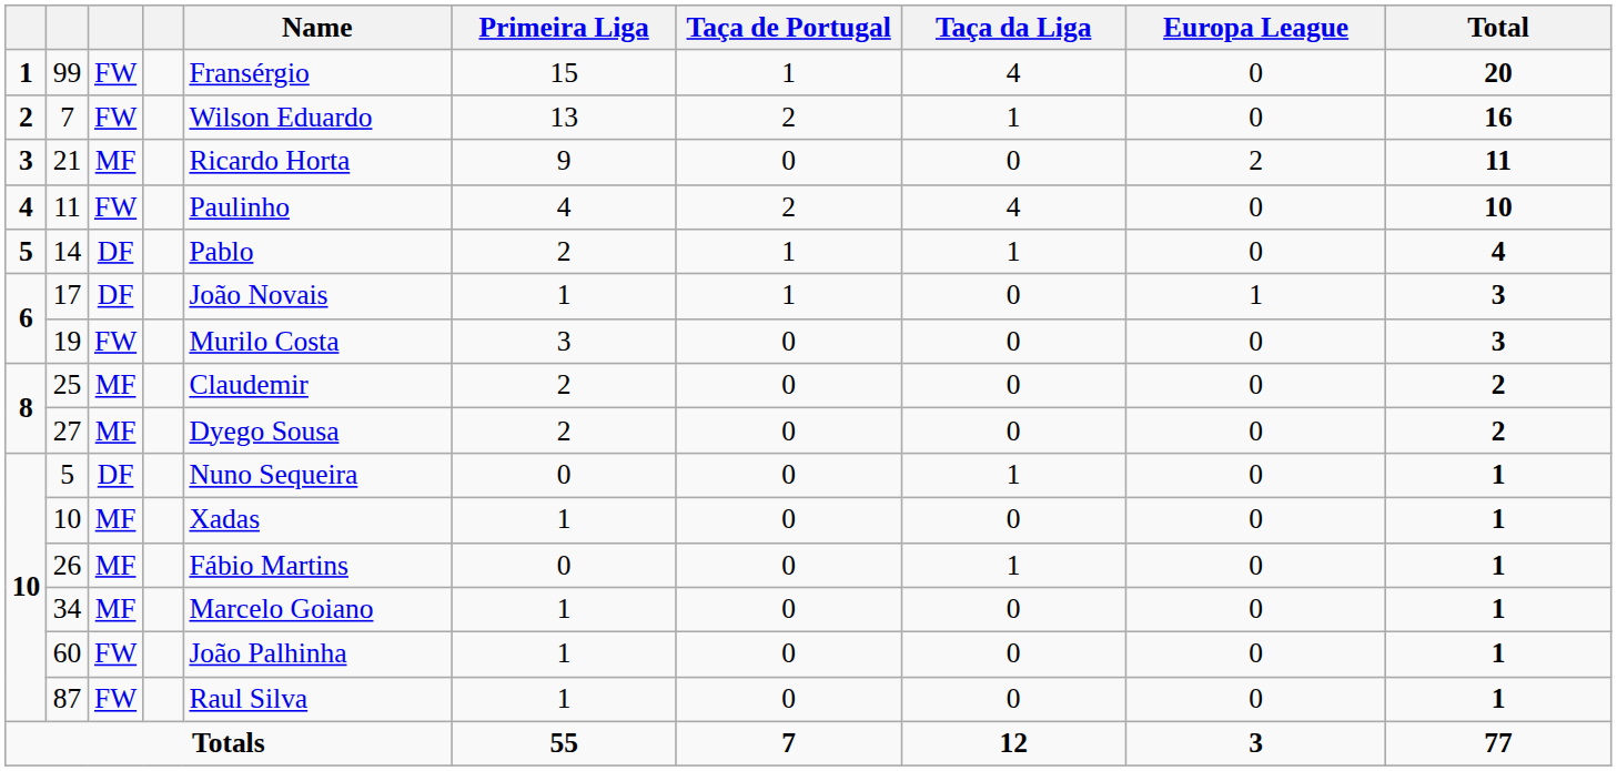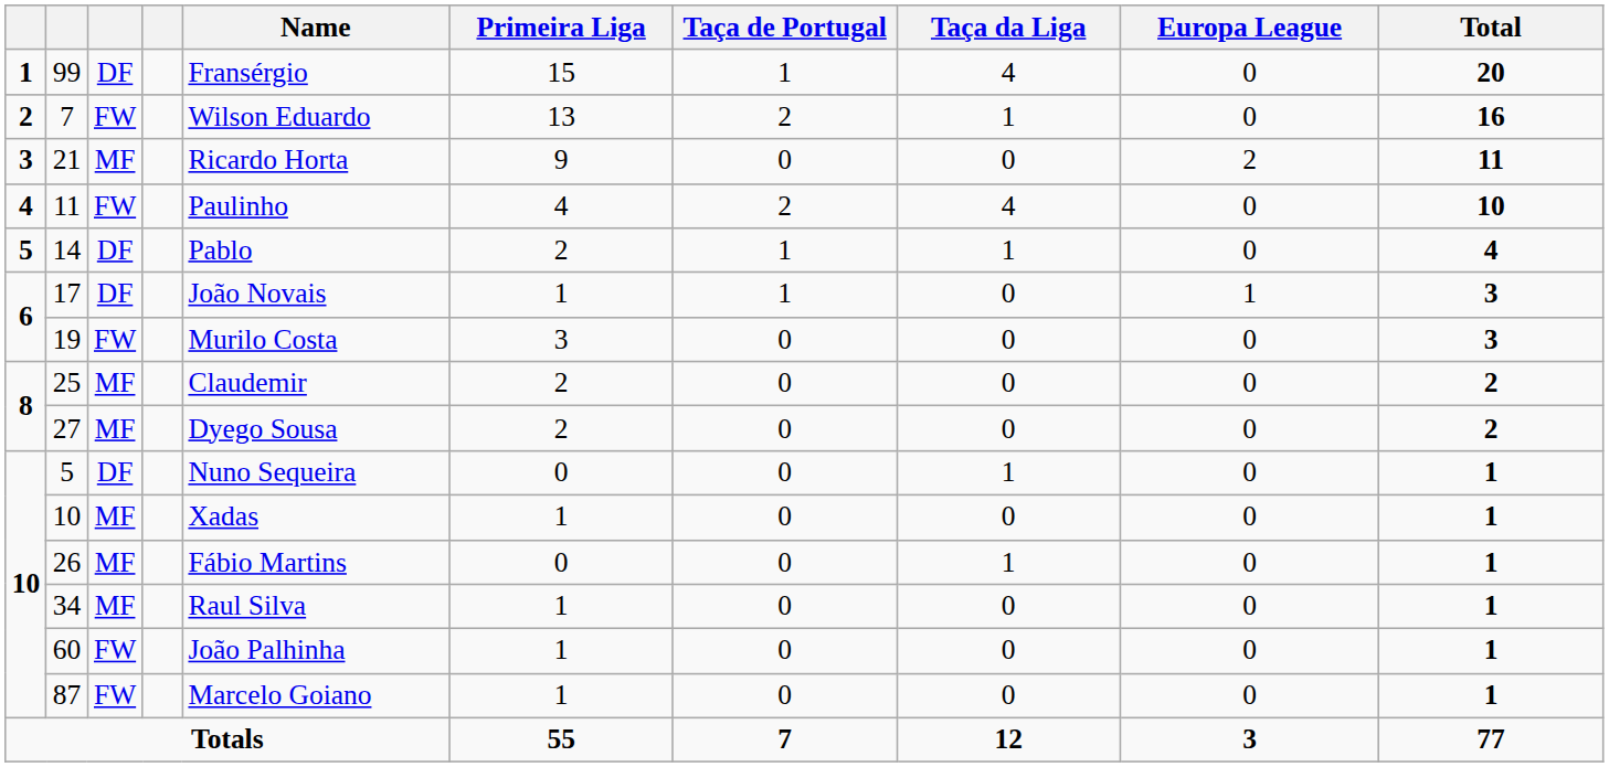 <table class="wikitable" style="text-align:center">
 <tr>
 <th width=15></th>
 <th width=15></th>
 <th width=15></th>
 <th width=15></th>
 <th width=145>Name</th>
 <th width=120><a href='#'>Primeira Liga</a></th>
 <th width=120><a href='#'>Taça de Portugal</a></th>
 <th width=120><a href='#'>Taça da Liga</a></th>
 <th width=140><a href='#'>Europa League</a></th>
 <th width=120>Total</th>
 </tr>
 <tr>
 <td><strong>1</strong></td>
 <td>99</td>
-<td><a href='#'>FW</a></td>
+<td><a href='#'>DF</a></td>
 <td></td>
 <td align=left><a href='#'>Fransérgio</a></td>
 <td>15</td>
 <td>1</td>
 <td>4</td>
 <td>0</td>
 <td><strong>20</strong></td>
 </tr>
 <tr>
 <td><strong>2</strong></td>
 <td>7</td>
 <td><a href='#'>FW</a></td>
 <td></td>
 <td align=left><a href='#'>Wilson Eduardo</a></td>
 <td>13</td>
 <td>2</td>
 <td>1</td>
 <td>0</td>
 <td><strong>16</strong></td>
 </tr>
 <tr>
 <td><strong>3</strong></td>
 <td>21</td>
 <td><a href='#'>MF</a></td>
 <td></td>
 <td align=left><a href='#'>Ricardo Horta</a></td>
 <td>9</td>
 <td>0</td>
 <td>0</td>
 <td>2</td>
 <td><strong>11</strong></td>
 </tr>
 <tr>
 <td><strong>4</strong></td>
 <td>11</td>
 <td><a href='#'>FW</a></td>
 <td></td>
 <td align=left><a href='#'>Paulinho</a></td>
 <td>4</td>
 <td>2</td>
 <td>4</td>
 <td>0</td>
 <td><strong>10</strong></td>
 </tr>
 <tr>
 <td><strong>5</strong></td>
 <td>14</td>
 <td><a href='#'>DF</a></td>
 <td></td>
 <td align=left><a href='#'>Pablo</a></td>
 <td>2</td>
 <td>1</td>
 <td>1</td>
 <td>0</td>
 <td><strong>4</strong></td>
 </tr>
 <tr>
 <td rowspan="2"><strong>6</strong></td>
 <td>17</td>
 <td><a href='#'>DF</a></td>
 <td></td>
 <td align=left><a href='#'>João Novais</a></td>
 <td>1</td>
 <td>1</td>
 <td>0</td>
 <td>1</td>
 <td><strong>3</strong></td>
 </tr>
 <tr>
 <td>19</td>
 <td><a href='#'>FW</a></td>
 <td></td>
 <td align=left><a href='#'>Murilo Costa</a></td>
 <td>3</td>
 <td>0</td>
 <td>0</td>
 <td>0</td>
 <td><strong>3</strong></td>
 </tr>
 <tr>
 <td rowspan="2"><strong>8</strong></td>
 <td>25</td>
 <td><a href='#'>MF</a></td>
 <td></td>
 <td align=left><a href='#'>Claudemir</a></td>
 <td>2</td>
 <td>0</td>
 <td>0</td>
 <td>0</td>
 <td><strong>2</strong></td>
 </tr>
 <tr>
 <td>27</td>
 <td><a href='#'>MF</a></td>
 <td></td>
 <td align=left><a href='#'>Dyego Sousa</a></td>
 <td>2</td>
 <td>0</td>
 <td>0</td>
 <td>0</td>
 <td><strong>2</strong></td>
 </tr>
 <tr>
 <td rowspan="6"><strong>10</strong></td>
 <td>5</td>
 <td><a href='#'>DF</a></td>
 <td></td>
 <td align=left><a href='#'>Nuno Sequeira</a></td>
 <td>0</td>
 <td>0</td>
 <td>1</td>
 <td>0</td>
 <td><strong>1</strong></td>
 </tr>
 <tr>
 <td>10</td>
 <td><a href='#'>MF</a></td>
 <td></td>
 <td align=left><a href='#'>Xadas</a></td>
 <td>1</td>
 <td>0</td>
 <td>0</td>
 <td>0</td>
 <td><strong>1</strong></td>
 </tr>
 <tr>
 <td>26</td>
 <td><a href='#'>MF</a></td>
 <td></td>
 <td align=left><a href='#'>Fábio Martins</a></td>
 <td>0</td>
 <td>0</td>
 <td>1</td>
 <td>0</td>
 <td><strong>1</strong></td>
 </tr>
 <tr>
 <td>34</td>
 <td><a href='#'>MF</a></td>
 <td></td>
-<td align=left><a href='#'>Marcelo Goiano</a></td>
+<td align=left><a href='#'>Raul Silva</a></td>
 <td>1</td>
 <td>0</td>
 <td>0</td>
 <td>0</td>
 <td><strong>1</strong></td>
 </tr>
 <tr>
 <td>60</td>
 <td><a href='#'>FW</a></td>
 <td></td>
 <td align=left><a href='#'>João Palhinha</a></td>
 <td>1</td>
 <td>0</td>
 <td>0</td>
 <td>0</td>
 <td><strong>1</strong></td>
 </tr>
 <tr>
 <td>87</td>
 <td><a href='#'>FW</a></td>
 <td></td>
-<td align=left><a href='#'>Raul Silva</a></td>
+<td align=left><a href='#'>Marcelo Goiano</a></td>
 <td>1</td>
 <td>0</td>
 <td>0</td>
 <td>0</td>
 <td><strong>1</strong></td>
 </tr>
 <tr>
 <td colspan=5><strong>Totals</strong></td>
 <td><strong>55</strong></td>
 <td><strong>7</strong></td>
 <td><strong>12</strong></td>
 <td><strong>3</strong></td>
 <td><strong>77</strong></td>
 </tr>
 </table>
